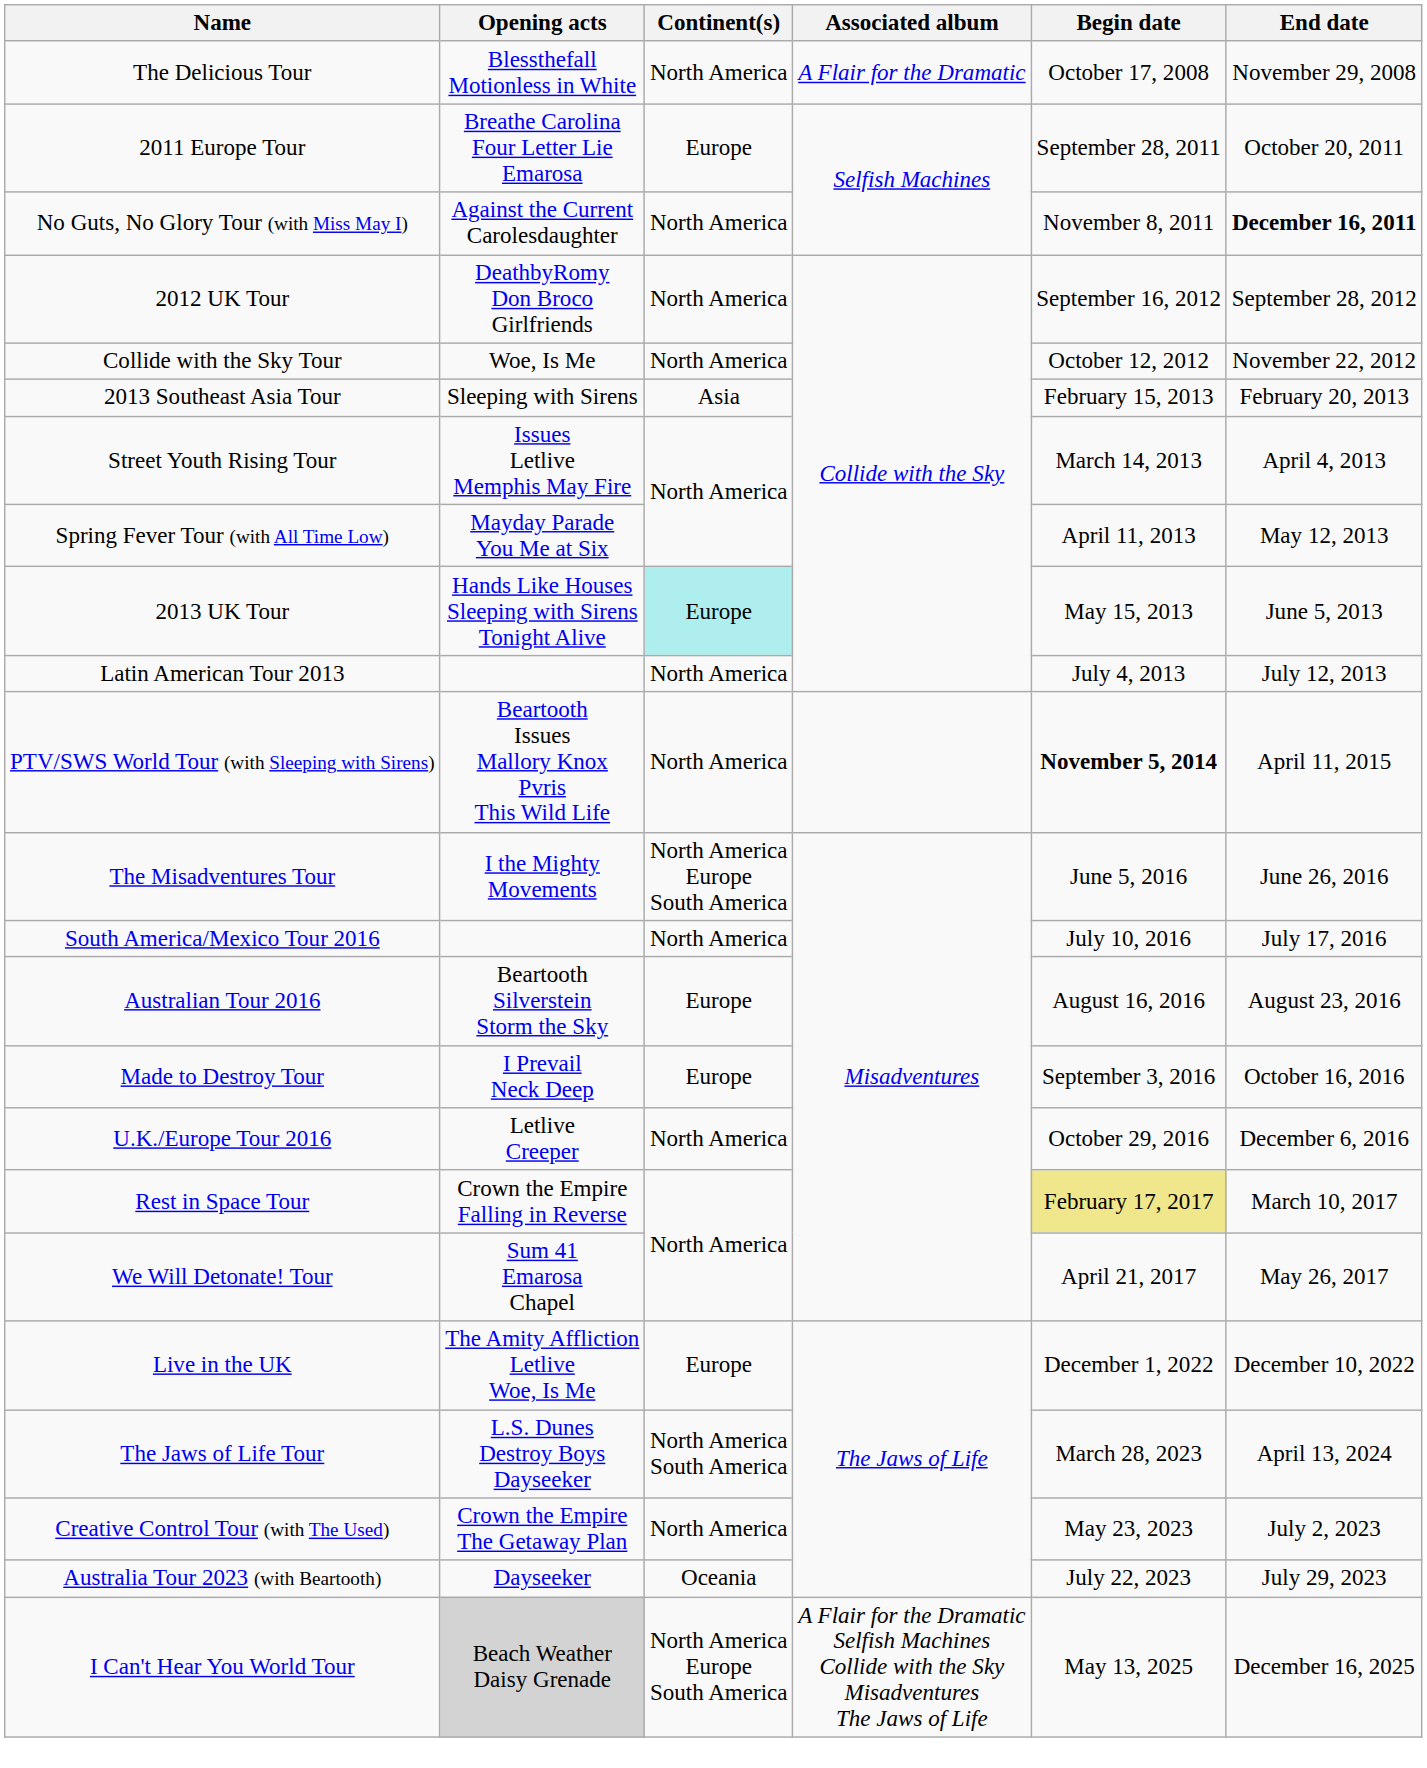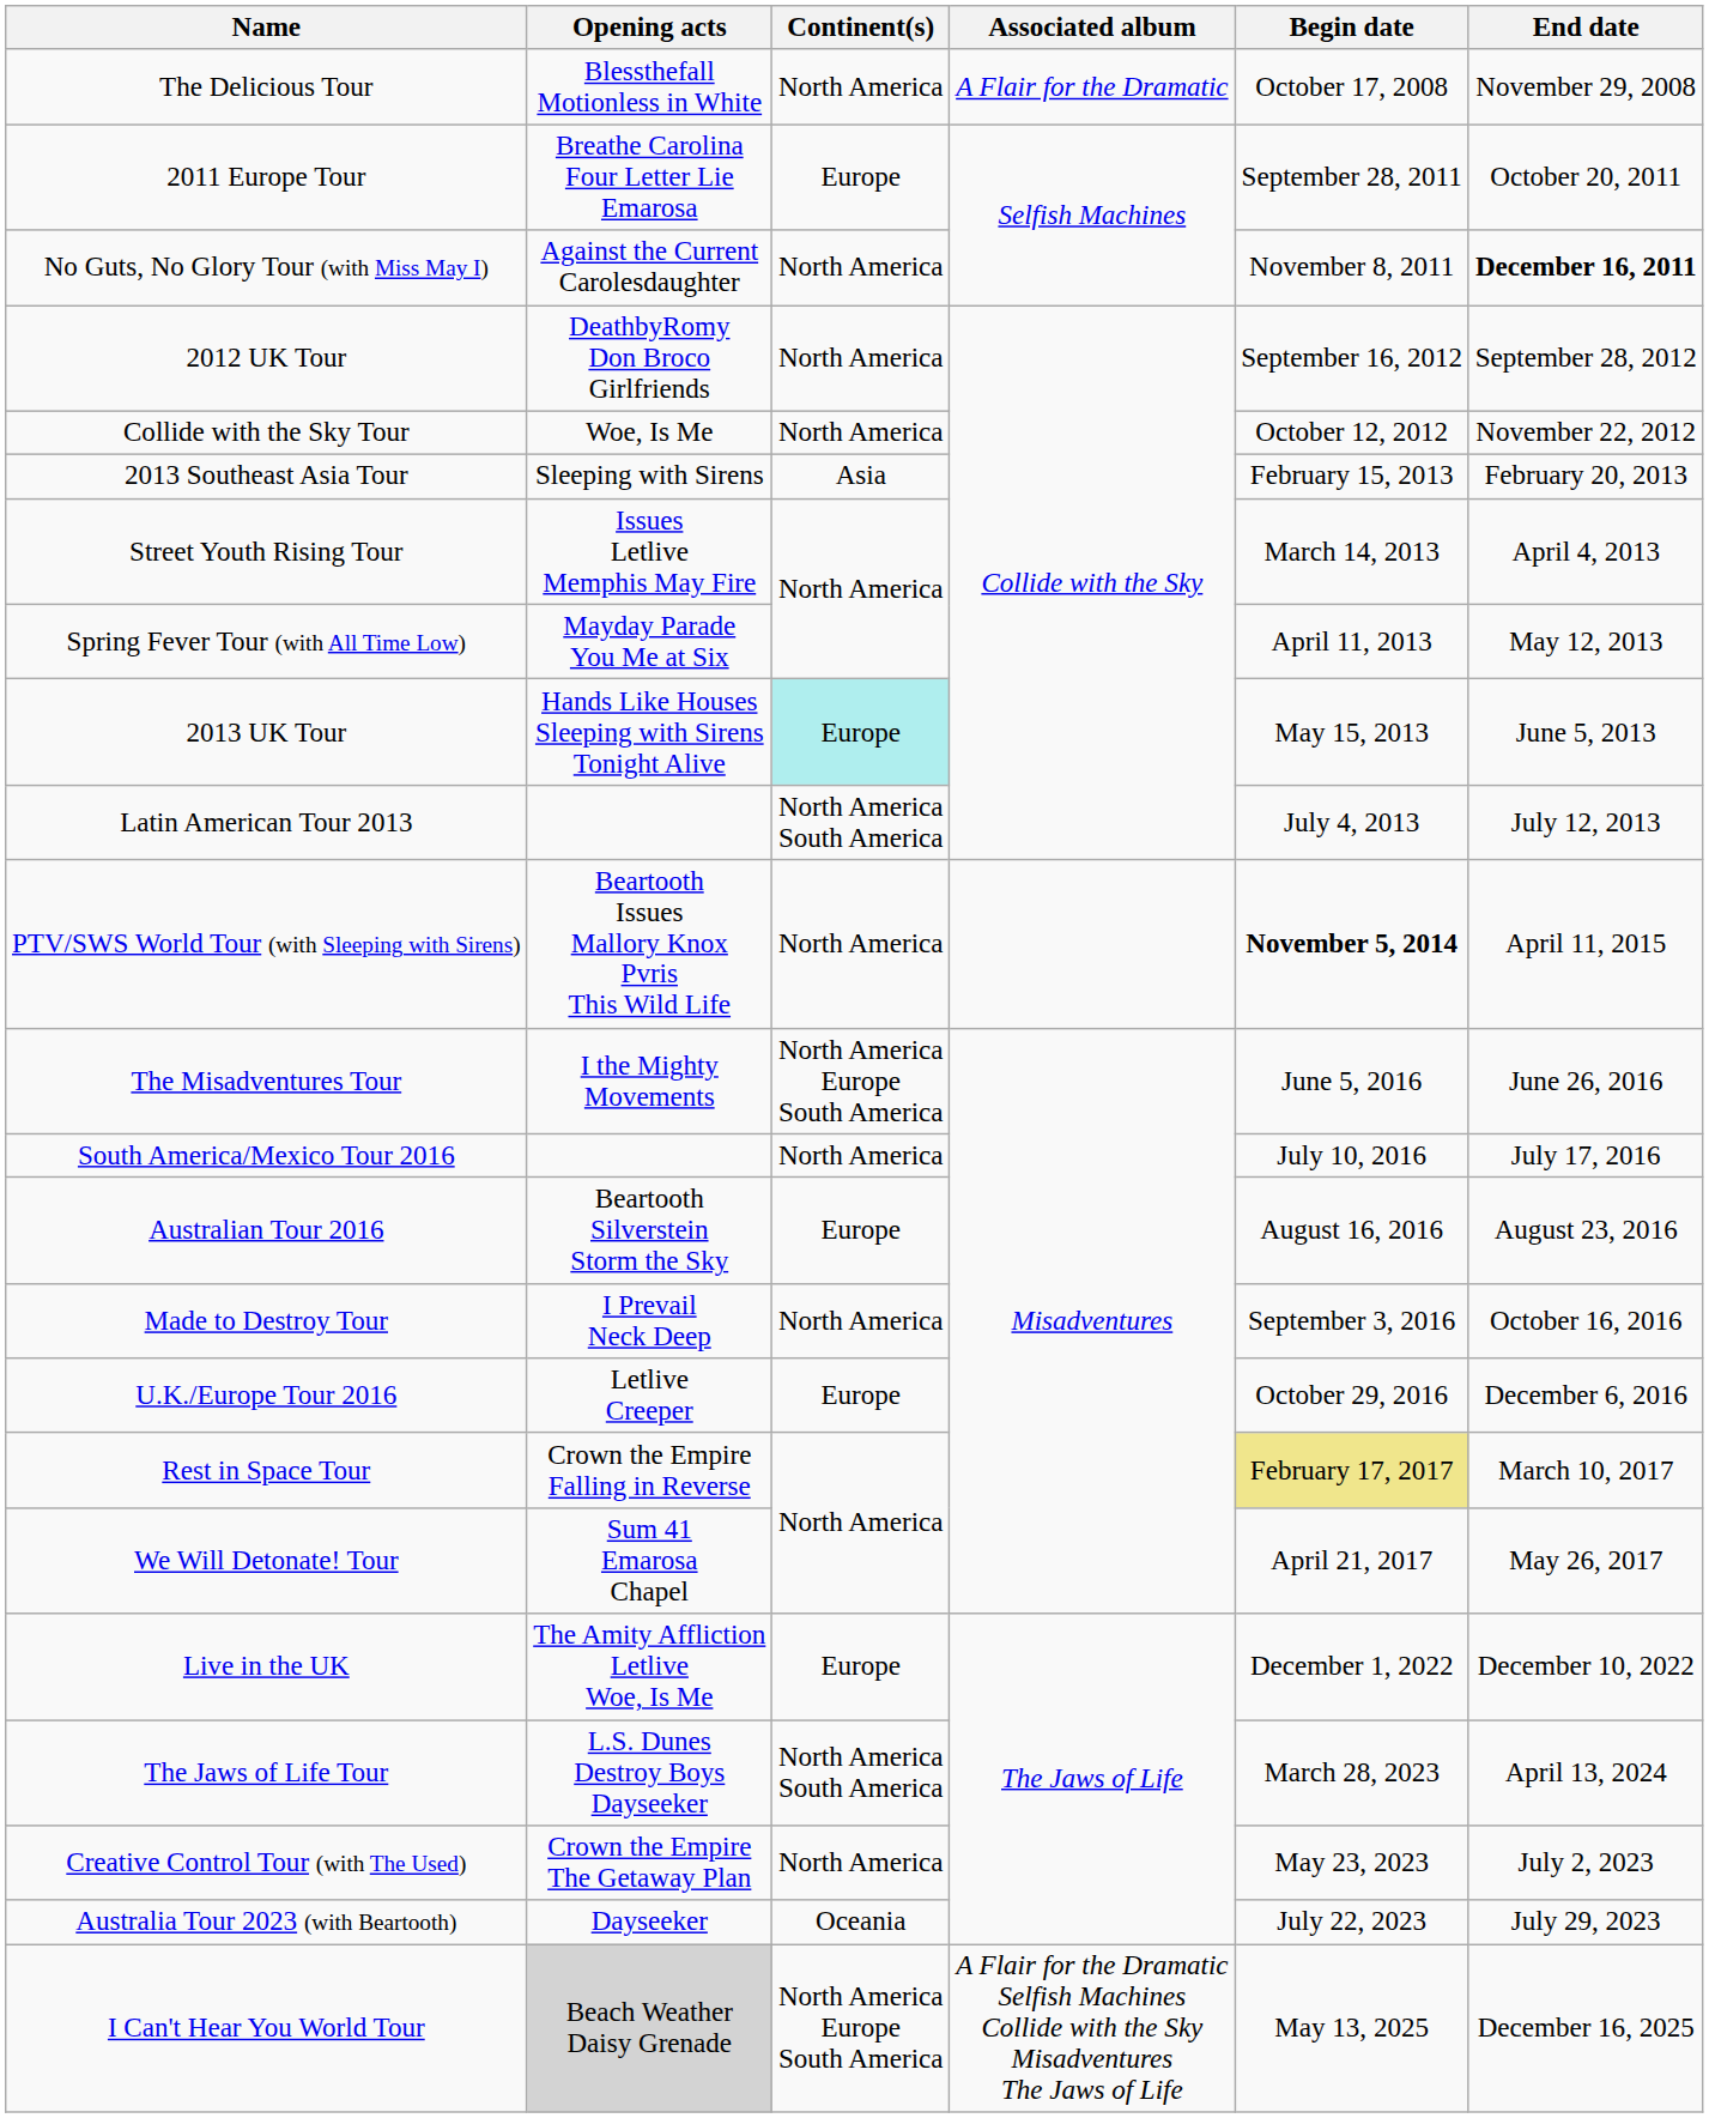 <table class="wikitable" style="text-align:center;">
 <tr>
 <th>Name</th>
 <th>Opening acts</th>
 <th>Continent(s)</th>
 <th>Associated album</th>
 <th>Begin date</th>
 <th>End date</th>
 </tr>
 <tr>
 <td>The Delicious Tour</td>
 <td><a href='#'>Blessthefall</a><br><a href='#'>Motionless in White</a></td>
 <td>North America</td>
 <td><em><a href='#'>A Flair for the Dramatic</a></em></td>
 <td>October 17, 2008</td>
 <td>November 29, 2008</td>
 </tr>
 <tr>
 <td>2011 Europe Tour</td>
 <td><a href='#'>Breathe Carolina</a><br><a href='#'>Four Letter Lie</a><br><a href='#'>Emarosa</a></td>
 <td>Europe</td>
 <td rowspan="2"><em><a href='#'>Selfish Machines</a></em></td>
 <td>September 28, 2011</td>
 <td>October 20, 2011</td>
 </tr>
 <tr>
 <td>No Guts, No Glory Tour <small>(with <a href='#'>Miss May I</a>)</small></td>
 <td><a href='#'>Against the Current</a><br>Carolesdaughter</td>
 <td>North America</td>
 <td>November 8, 2011</td>
 <td><strong>December 16, 2011</strong></td>
 </tr>
 <tr>
 <td>2012 UK Tour</td>
 <td><a href='#'>DeathbyRomy</a><br><a href='#'>Don Broco</a><br>Girlfriends</td>
 <td>North America</td>
 <td rowspan="7"><em><a href='#'>Collide with the Sky</a></em></td>
 <td>September 16, 2012</td>
 <td>September 28, 2012</td>
 </tr>
 <tr>
 <td>Collide with the Sky Tour</td>
 <td>Woe, Is Me</td>
 <td>North America</td>
 <td>October 12, 2012</td>
 <td>November 22, 2012</td>
 </tr>
 <tr>
 <td>2013 Southeast Asia Tour</td>
 <td>Sleeping with Sirens</td>
 <td>Asia</td>
 <td>February 15, 2013</td>
 <td>February 20, 2013</td>
 </tr>
 <tr>
 <td>Street Youth Rising Tour</td>
 <td><a href='#'>Issues</a><br>Letlive<br><a href='#'>Memphis May Fire</a></td>
 <td rowspan="2">North America</td>
 <td>March 14, 2013</td>
 <td>April 4, 2013</td>
 </tr>
 <tr>
 <td>Spring Fever Tour <small>(with <a href='#'>All Time Low</a>)</small></td>
 <td><a href='#'>Mayday Parade</a><br><a href='#'>You Me at Six</a></td>
 <td>April 11, 2013</td>
 <td>May 12, 2013</td>
 </tr>
 <tr>
 <td>2013 UK Tour</td>
 <td><a href='#'>Hands Like Houses</a><br><a href='#'>Sleeping with Sirens</a><br><a href='#'>Tonight Alive</a></td>
 <td style="background: paleturquoise;">Europe</td>
 <td>May 15, 2013</td>
 <td>June 5, 2013</td>
 </tr>
 <tr>
 <td>Latin American Tour 2013</td>
 <td></td>
-<td>North America</td>
+<td>North America<br>South America</td>
 <td>July 4, 2013</td>
 <td>July 12, 2013</td>
 </tr>
 <tr>
 <td><a href='#'>PTV/SWS World Tour</a> <small>(with <a href='#'>Sleeping with Sirens</a>)</small></td>
 <td><a href='#'>Beartooth</a><br>Issues<br><a href='#'>Mallory Knox</a><br><a href='#'>Pvris</a><br><a href='#'>This Wild Life</a></td>
 <td>North America</td>
 <td></td>
 <td><strong>November 5, 2014</strong></td>
 <td>April 11, 2015</td>
 </tr>
 <tr>
 <td><a href='#'>The Misadventures Tour</a></td>
 <td><a href='#'>I the Mighty</a><br><a href='#'>Movements</a></td>
 <td>North America<br>Europe<br>South America</td>
 <td rowspan="7"><a href='#'><em>Misadventures</em></a></td>
 <td>June 5, 2016</td>
 <td>June 26, 2016</td>
 </tr>
 <tr>
 <td><a href='#'>South America/Mexico Tour 2016</a></td>
 <td></td>
 <td>North America</td>
 <td>July 10, 2016</td>
 <td>July 17, 2016</td>
 </tr>
 <tr>
 <td><a href='#'>Australian Tour 2016</a></td>
 <td>Beartooth<br><a href='#'>Silverstein</a><br><a href='#'>Storm the Sky</a></td>
 <td>Europe</td>
 <td>August 16, 2016</td>
 <td>August 23, 2016</td>
 </tr>
 <tr>
 <td><a href='#'>Made to Destroy Tour</a></td>
 <td><a href='#'>I Prevail</a><br><a href='#'>Neck Deep</a></td>
-<td>Europe</td>
+<td>North America</td>
 <td>September 3, 2016</td>
 <td>October 16, 2016</td>
 </tr>
 <tr>
 <td><a href='#'>U.K./Europe Tour 2016</a></td>
 <td>Letlive<br><a href='#'>Creeper</a></td>
-<td>North America</td>
+<td>Europe</td>
 <td>October 29, 2016</td>
 <td>December 6, 2016</td>
 </tr>
 <tr>
 <td><a href='#'>Rest in Space Tour</a></td>
 <td>Crown the Empire<br><a href='#'>Falling in Reverse</a></td>
 <td rowspan="2">North America</td>
 <td style="background: khaki;">February 17, 2017</td>
 <td>March 10, 2017</td>
 </tr>
 <tr>
 <td><a href='#'>We Will Detonate! Tour</a></td>
 <td><a href='#'>Sum 41</a><br><a href='#'>Emarosa</a><br>Chapel</td>
 <td>April 21, 2017</td>
 <td>May 26, 2017</td>
 </tr>
 <tr>
 <td><a href='#'>Live in the UK</a></td>
 <td><a href='#'>The Amity Affliction</a><br><a href='#'>Letlive</a><br><a href='#'>Woe, Is Me</a></td>
 <td>Europe</td>
 <td rowspan="4"><a href='#'><em>The Jaws of Life</em></a></td>
 <td>December 1, 2022</td>
 <td>December 10, 2022</td>
 </tr>
 <tr>
 <td><a href='#'>The Jaws of Life Tour</a></td>
 <td><a href='#'>L.S. Dunes</a><br><a href='#'>Destroy Boys</a><br><a href='#'>Dayseeker</a></td>
 <td>North America<br>South America</td>
 <td>March 28, 2023</td>
 <td>April 13, 2024</td>
 </tr>
 <tr>
 <td><a href='#'>Creative Control Tour</a> <small>(with <a href='#'>The Used</a>)</small></td>
 <td><a href='#'>Crown the Empire</a><br><a href='#'>The Getaway Plan</a></td>
 <td>North America</td>
 <td>May 23, 2023</td>
 <td>July 2, 2023</td>
 </tr>
 <tr>
 <td><a href='#'>Australia Tour 2023</a> <small>(with Beartooth)</small></td>
 <td><a href='#'>Dayseeker</a></td>
 <td>Oceania</td>
 <td>July 22, 2023</td>
 <td>July 29, 2023</td>
 </tr>
 <tr>
 <td><a href='#'>I Can't Hear You World Tour</a></td>
 <td style="background: lightgrey;">Beach Weather<br>Daisy Grenade</td>
 <td>North America<br>Europe<br>South America</td>
 <td><em>A Flair for the Dramatic<br>Selfish Machines<br>Collide with the Sky<br>Misadventures<br>The Jaws of Life</em></td>
 <td>May 13, 2025</td>
 <td>December 16, 2025</td>
 </tr>
 </table>
